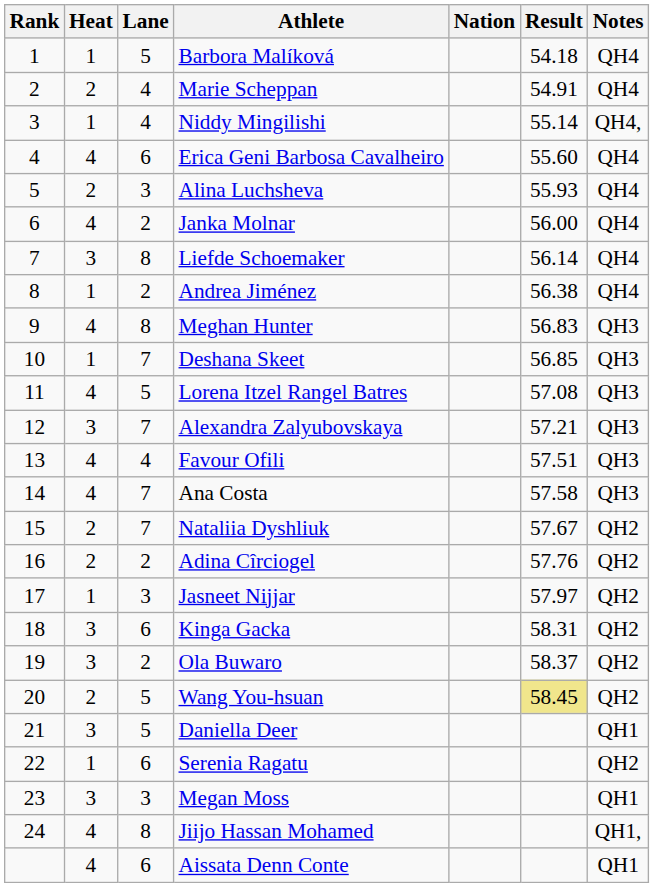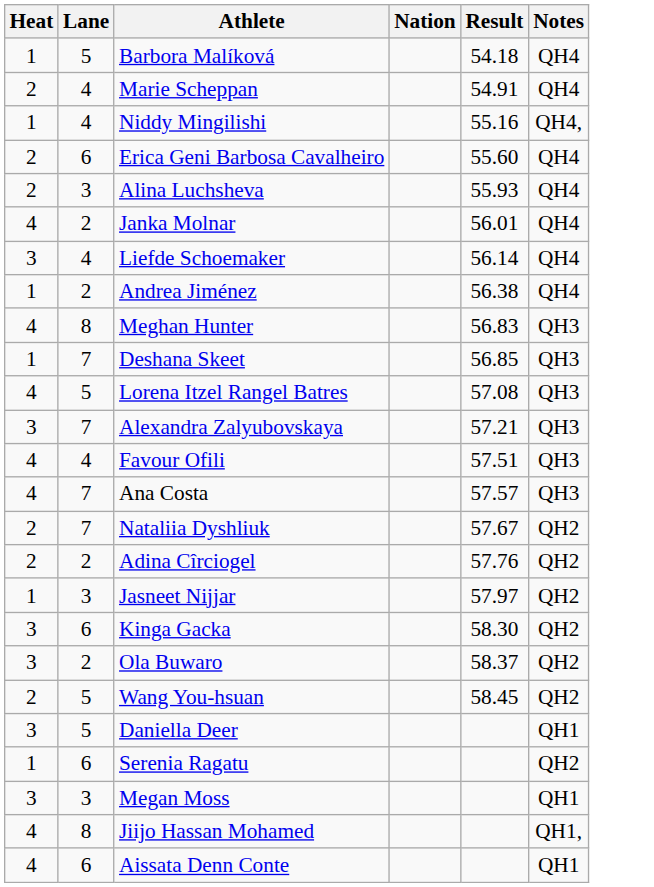 <table class="wikitable sortable" style="text-align:center">
 <tr>
-<th>Rank</th>
 <th>Heat</th>
 <th>Lane</th>
 <th>Athlete</th>
 <th>Nation</th>
 <th>Result</th>
 <th>Notes</th>
 </tr>
 <tr>
 <td>1</td>
-<td>1</td>
 <td>5</td>
 <td align=left><a href='#'>Barbora Malíková</a></td>
 <td align=left></td>
 <td>54.18</td>
 <td>QH4</td>
 </tr>
 <tr>
 <td>2</td>
-<td>2</td>
 <td>4</td>
 <td align=left><a href='#'>Marie Scheppan</a></td>
 <td align=left></td>
 <td>54.91</td>
 <td>QH4</td>
 </tr>
 <tr>
-<td>3</td>
 <td>1</td>
 <td>4</td>
 <td align=left><a href='#'>Niddy Mingilishi</a></td>
 <td align=left></td>
-<td>55.14</td>
+<td>55.16</td>
 <td>QH4, </td>
 </tr>
 <tr>
-<td>4</td>
-<td>4</td>
+<td>2</td>
 <td>6</td>
 <td align=left><a href='#'>Erica Geni Barbosa Cavalheiro</a></td>
 <td align=left></td>
 <td>55.60</td>
 <td>QH4</td>
 </tr>
 <tr>
-<td>5</td>
 <td>2</td>
 <td>3</td>
 <td align=left><a href='#'>Alina Luchsheva</a></td>
 <td align=left></td>
 <td>55.93</td>
 <td>QH4</td>
 </tr>
 <tr>
-<td>6</td>
 <td>4</td>
 <td>2</td>
 <td align=left><a href='#'>Janka Molnar</a></td>
 <td align=left></td>
-<td>56.00</td>
+<td>56.01</td>
 <td>QH4</td>
 </tr>
 <tr>
-<td>7</td>
 <td>3</td>
-<td>8</td>
+<td>4</td>
 <td align=left><a href='#'>Liefde Schoemaker</a></td>
 <td align=left></td>
 <td>56.14</td>
 <td>QH4</td>
 </tr>
 <tr>
-<td>8</td>
 <td>1</td>
 <td>2</td>
 <td align=left><a href='#'>Andrea Jiménez</a></td>
 <td align=left></td>
 <td>56.38</td>
 <td>QH4</td>
 </tr>
 <tr>
-<td>9</td>
 <td>4</td>
 <td>8</td>
 <td align=left><a href='#'>Meghan Hunter</a></td>
 <td align=left></td>
 <td>56.83</td>
 <td>QH3</td>
 </tr>
 <tr>
-<td>10</td>
 <td>1</td>
 <td>7</td>
 <td align=left><a href='#'>Deshana Skeet</a></td>
 <td align=left></td>
 <td>56.85</td>
 <td>QH3</td>
 </tr>
 <tr>
-<td>11</td>
 <td>4</td>
 <td>5</td>
 <td align=left><a href='#'>Lorena Itzel Rangel Batres</a></td>
 <td align=left></td>
 <td>57.08</td>
 <td>QH3</td>
 </tr>
 <tr>
-<td>12</td>
 <td>3</td>
 <td>7</td>
 <td align=left><a href='#'>Alexandra Zalyubovskaya</a></td>
 <td align=left></td>
 <td>57.21</td>
 <td>QH3</td>
 </tr>
 <tr>
-<td>13</td>
 <td>4</td>
 <td>4</td>
 <td align=left><a href='#'>Favour Ofili</a></td>
 <td align=left></td>
 <td>57.51</td>
 <td>QH3</td>
 </tr>
 <tr>
-<td>14</td>
 <td>4</td>
 <td>7</td>
 <td align=left>Ana Costa</td>
 <td align=left></td>
-<td>57.58</td>
+<td>57.57</td>
 <td>QH3</td>
 </tr>
 <tr>
-<td>15</td>
 <td>2</td>
 <td>7</td>
 <td align=left><a href='#'>Nataliia Dyshliuk</a></td>
 <td align=left></td>
 <td>57.67</td>
 <td>QH2</td>
 </tr>
 <tr>
-<td>16</td>
 <td>2</td>
 <td>2</td>
 <td align=left><a href='#'>Adina Cîrciogel</a></td>
 <td align=left></td>
 <td>57.76</td>
 <td>QH2</td>
 </tr>
 <tr>
-<td>17</td>
 <td>1</td>
 <td>3</td>
 <td align=left><a href='#'>Jasneet Nijjar</a></td>
 <td align=left></td>
 <td>57.97</td>
 <td>QH2</td>
 </tr>
 <tr>
-<td>18</td>
 <td>3</td>
 <td>6</td>
 <td align=left><a href='#'>Kinga Gacka</a></td>
 <td align=left></td>
-<td>58.31</td>
+<td>58.30</td>
 <td>QH2</td>
 </tr>
 <tr>
-<td>19</td>
 <td>3</td>
 <td>2</td>
 <td align=left><a href='#'>Ola Buwaro</a></td>
 <td align=left></td>
 <td>58.37</td>
 <td>QH2</td>
 </tr>
 <tr>
-<td>20</td>
 <td>2</td>
 <td>5</td>
 <td align=left><a href='#'>Wang You-hsuan</a></td>
 <td align=left></td>
-<td style="background: khaki;">58.45</td>
+<td>58.45</td>
 <td>QH2</td>
 </tr>
 <tr>
-<td>21</td>
 <td>3</td>
 <td>5</td>
 <td align=left><a href='#'>Daniella Deer</a></td>
 <td align=left></td>
 <td></td>
 <td>QH1</td>
 </tr>
 <tr>
-<td>22</td>
 <td>1</td>
 <td>6</td>
 <td align=left><a href='#'>Serenia Ragatu</a></td>
 <td align=left></td>
 <td></td>
 <td>QH2</td>
 </tr>
 <tr>
-<td>23</td>
 <td>3</td>
 <td>3</td>
 <td align=left><a href='#'>Megan Moss</a></td>
 <td align=left></td>
 <td></td>
 <td>QH1</td>
 </tr>
 <tr>
-<td>24</td>
 <td>4</td>
 <td>8</td>
 <td align=left><a href='#'>Jiijo Hassan Mohamed</a></td>
 <td align=left></td>
 <td></td>
 <td>QH1, </td>
 </tr>
 <tr>
-<td></td>
 <td>4</td>
 <td>6</td>
 <td align=left><a href='#'>Aissata Denn Conte</a></td>
 <td align=left></td>
 <td></td>
 <td> QH1</td>
 </tr>
 </table>
